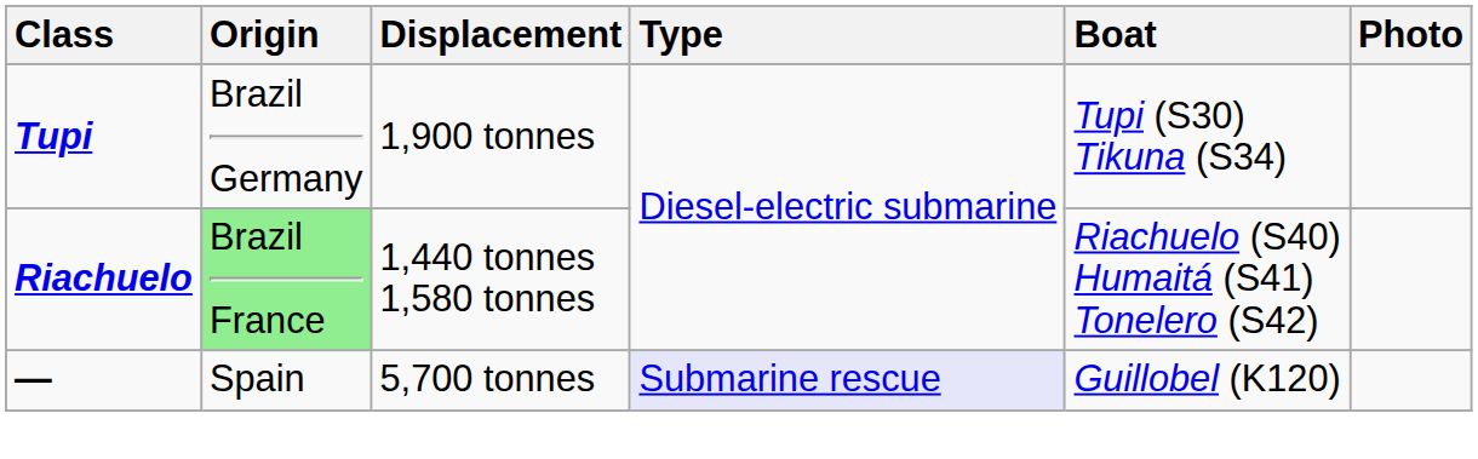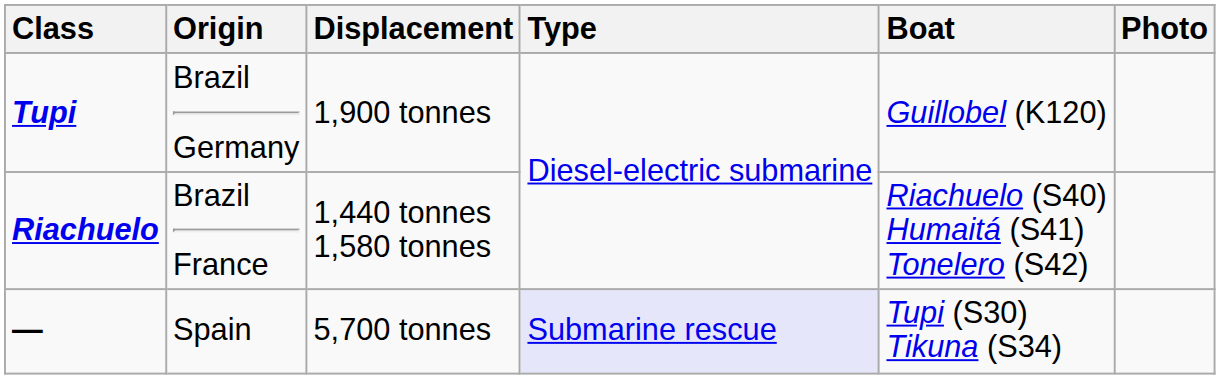 <table class="wikitable">
 <tr>
 <th style="text-align:left;">Class</th>
 <th style="text-align:left;">Origin</th>
 <th style="text-align:left;">Displacement</th>
 <th style="text-align:left;">Type</th>
 <th style="text-align:left;">Boat</th>
 <th style="text-align:left;">Photo</th>
 </tr>
 <tr>
 <td><strong><em><a href='#'>Tupi</a></em></strong></td>
 <td>Brazil<hr>Germany</td>
 <td>1,900 tonnes</td>
 <td rowspan="2"><a href='#'>Diesel-electric submarine</a></td>
-<td><a href='#'><em>Tupi</em></a> (S30)<br><a href='#'><em>Tikuna</em></a> (S34)<br></td>
+<td><a href='#'><em>Guillobel</em></a> (K120)</td>
 <td></td>
 </tr>
 <tr>
 <td><strong><em><a href='#'>Riachuelo</a></em></strong></td>
-<td style="background: lightgreen;">Brazil<hr>France</td>
+<td>Brazil<hr>France</td>
 <td>1,440 tonnes<br>1,580 tonnes</td>
 <td><a href='#'><em>Riachuelo</em></a> (S40)<br><a href='#'><em>Humaitá</em></a> (S41)<br><a href='#'><em>Tonelero</em></a> (S42)</td>
 <td></td>
 </tr>
 <tr>
 <td><strong>—</strong></td>
 <td>Spain</td>
 <td>5,700 tonnes</td>
 <td style="background: lavender;"><a href='#'>Submarine rescue</a></td>
-<td><a href='#'><em>Guillobel</em></a> (K120)</td>
+<td><a href='#'><em>Tupi</em></a> (S30)<br><a href='#'><em>Tikuna</em></a> (S34)<br></td>
 <td></td>
 </tr>
 </table>
